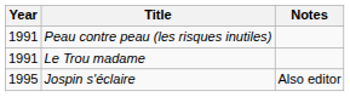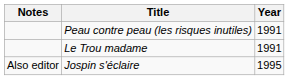 <table class="wikitable">
 <tr>
+<th>Notes</th>
+<th>Title</th>
 <th>Year</th>
-<th>Title</th>
-<th>Notes</th>
 </tr>
 <tr>
+<td></td>
+<td><em>Peau contre peau (les risques inutiles)</em></td>
 <td>1991</td>
-<td><em>Peau contre peau (les risques inutiles)</em></td>
-<td></td>
 </tr>
 <tr>
+<td></td>
+<td><em>Le Trou madame</em></td>
 <td>1991</td>
-<td><em>Le Trou madame</em></td>
-<td></td>
 </tr>
 <tr>
+<td>Also editor</td>
+<td><em>Jospin s'éclaire</em></td>
 <td>1995</td>
-<td><em>Jospin s'éclaire</em></td>
-<td>Also editor</td>
 </tr>
 </table>
